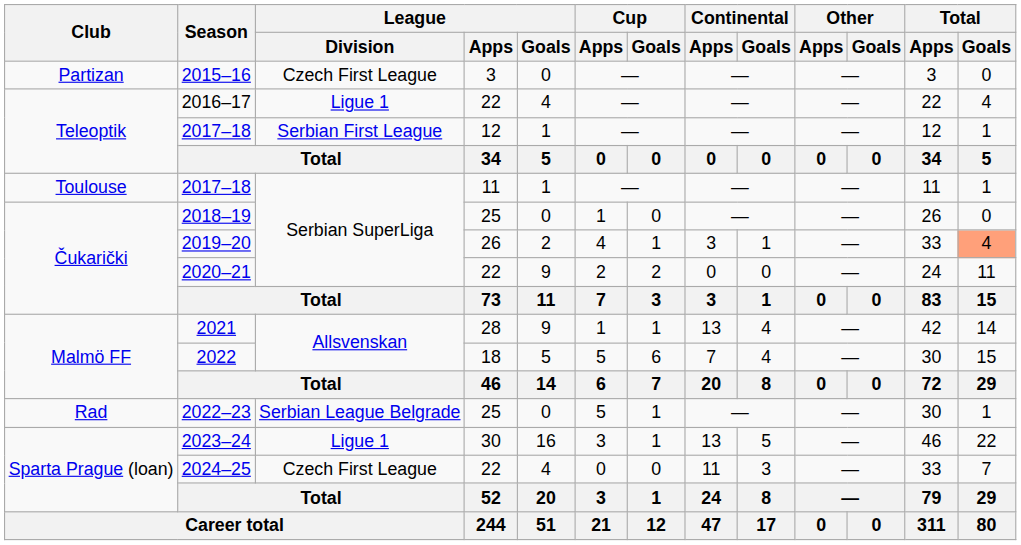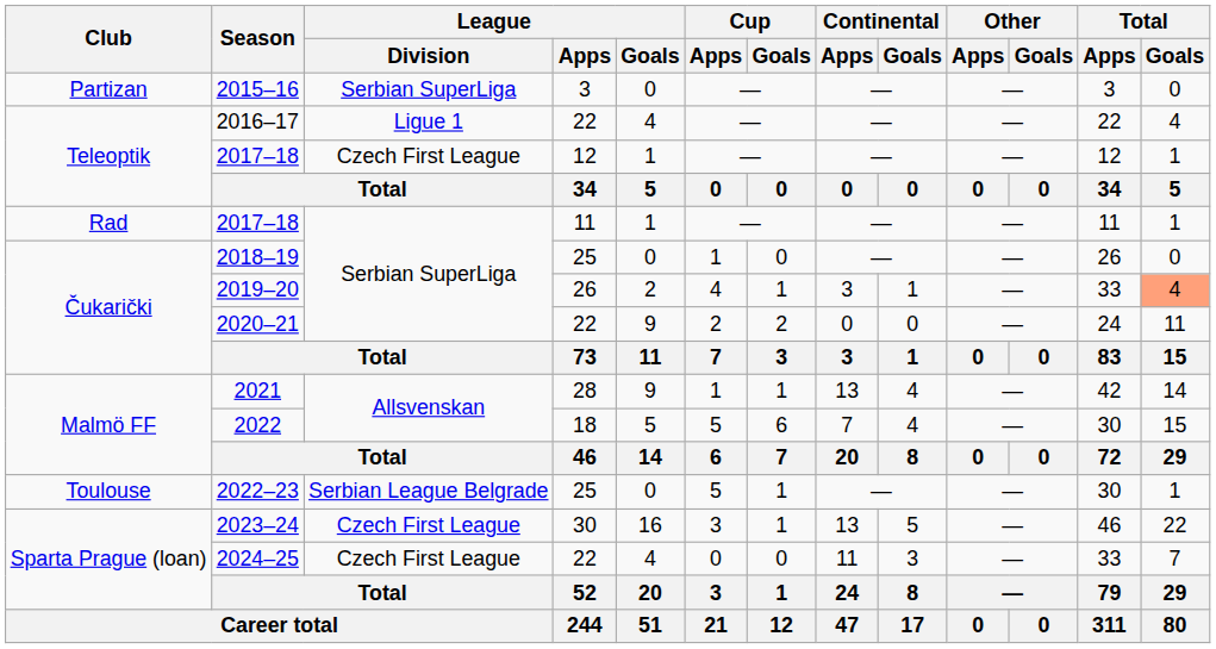 <table class="wikitable" style="text-align: center">
 <tr>
 <th rowspan="2">Club</th>
 <th rowspan="2">Season</th>
 <th colspan="3">League</th>
 <th colspan="2">Cup</th>
 <th colspan="2">Continental</th>
 <th colspan="2">Other</th>
 <th colspan="2">Total</th>
 </tr>
 <tr>
 <th>Division</th>
 <th>Apps</th>
 <th>Goals</th>
 <th>Apps</th>
 <th>Goals</th>
 <th>Apps</th>
 <th>Goals</th>
 <th>Apps</th>
 <th>Goals</th>
 <th>Apps</th>
 <th>Goals</th>
 </tr>
 <tr>
 <td><a href='#'>Partizan</a></td>
 <td><a href='#'>2015–16</a></td>
-<td>Czech First League</td>
+<td><a href='#'>Serbian SuperLiga</a></td>
 <td>3</td>
 <td>0</td>
 <td colspan="2">—</td>
 <td colspan="2">—</td>
 <td colspan="2">—</td>
 <td>3</td>
 <td>0</td>
 </tr>
 <tr>
 <td rowspan="3"><a href='#'>Teleoptik</a></td>
 <td>2016–17</td>
 <td><a href='#'>Ligue 1</a></td>
 <td>22</td>
 <td>4</td>
 <td colspan="2">—</td>
 <td colspan="2">—</td>
 <td colspan="2">—</td>
 <td>22</td>
 <td>4</td>
 </tr>
 <tr>
 <td><a href='#'>2017–18</a></td>
-<td><a href='#'>Serbian First League</a></td>
+<td>Czech First League</td>
 <td>12</td>
 <td>1</td>
 <td colspan="2">—</td>
 <td colspan="2">—</td>
 <td colspan="2">—</td>
 <td>12</td>
 <td>1</td>
 </tr>
 <tr>
 <th colspan="2">Total</th>
 <th>34</th>
 <th>5</th>
 <th>0</th>
 <th>0</th>
 <th>0</th>
 <th>0</th>
 <th>0</th>
 <th>0</th>
 <th>34</th>
 <th>5</th>
 </tr>
 <tr>
-<td><a href='#'>Toulouse</a></td>
+<td><a href='#'>Rad</a></td>
 <td><a href='#'>2017–18</a></td>
 <td rowspan="4">Serbian SuperLiga</td>
 <td>11</td>
 <td>1</td>
 <td colspan="2">—</td>
 <td colspan="2">—</td>
 <td colspan="2">—</td>
 <td>11</td>
 <td>1</td>
 </tr>
 <tr>
 <td rowspan="4"><a href='#'>Čukarički</a></td>
 <td><a href='#'>2018–19</a></td>
 <td>25</td>
 <td>0</td>
 <td>1</td>
 <td>0</td>
 <td colspan="2">—</td>
 <td colspan="2">—</td>
 <td>26</td>
 <td>0</td>
 </tr>
 <tr>
 <td><a href='#'>2019–20</a></td>
 <td>26</td>
 <td>2</td>
 <td>4</td>
 <td>1</td>
 <td>3</td>
 <td>1</td>
 <td colspan="2">—</td>
 <td>33</td>
 <td style="background: lightsalmon;">4</td>
 </tr>
 <tr>
 <td><a href='#'>2020–21</a></td>
 <td>22</td>
 <td>9</td>
 <td>2</td>
 <td>2</td>
 <td>0</td>
 <td>0</td>
 <td colspan="2">—</td>
 <td>24</td>
 <td>11</td>
 </tr>
 <tr>
 <th colspan="2">Total</th>
 <th>73</th>
 <th>11</th>
 <th>7</th>
 <th>3</th>
 <th>3</th>
 <th>1</th>
 <th>0</th>
 <th>0</th>
 <th>83</th>
 <th>15</th>
 </tr>
 <tr>
 <td rowspan="3"><a href='#'>Malmö FF</a></td>
 <td><a href='#'>2021</a></td>
 <td rowspan="2"><a href='#'>Allsvenskan</a></td>
 <td>28</td>
 <td>9</td>
 <td>1</td>
 <td>1</td>
 <td>13</td>
 <td>4</td>
 <td colspan="2">—</td>
 <td>42</td>
 <td>14</td>
 </tr>
 <tr>
 <td><a href='#'>2022</a></td>
 <td>18</td>
 <td>5</td>
 <td>5</td>
 <td>6</td>
 <td>7</td>
 <td>4</td>
 <td colspan="2">—</td>
 <td>30</td>
 <td>15</td>
 </tr>
 <tr>
 <th colspan="2">Total</th>
 <th>46</th>
 <th>14</th>
 <th>6</th>
 <th>7</th>
 <th>20</th>
 <th>8</th>
 <th>0</th>
 <th>0</th>
 <th>72</th>
 <th>29</th>
 </tr>
 <tr>
-<td><a href='#'>Rad</a></td>
+<td><a href='#'>Toulouse</a></td>
 <td><a href='#'>2022–23</a></td>
 <td><a href='#'>Serbian League Belgrade</a></td>
 <td>25</td>
 <td>0</td>
 <td>5</td>
 <td>1</td>
 <td colspan="2">—</td>
 <td colspan="2">—</td>
 <td>30</td>
 <td>1</td>
 </tr>
 <tr>
 <td rowspan="3"><a href='#'>Sparta Prague</a> (loan)</td>
 <td><a href='#'>2023–24</a></td>
-<td><a href='#'>Ligue 1</a></td>
+<td><a href='#'>Czech First League</a></td>
 <td>30</td>
 <td>16</td>
 <td>3</td>
 <td>1</td>
 <td>13</td>
 <td>5</td>
 <td colspan="2">—</td>
 <td>46</td>
 <td>22</td>
 </tr>
 <tr>
 <td><a href='#'>2024–25</a></td>
 <td>Czech First League</td>
 <td>22</td>
 <td>4</td>
 <td>0</td>
 <td>0</td>
 <td>11</td>
 <td>3</td>
 <td colspan="2">—</td>
 <td>33</td>
 <td>7</td>
 </tr>
 <tr>
 <th colspan="2">Total</th>
 <th>52</th>
 <th>20</th>
 <th>3</th>
 <th>1</th>
 <th>24</th>
 <th>8</th>
 <th colspan="2">—</th>
 <th>79</th>
 <th>29</th>
 </tr>
 <tr>
 <th colspan="3">Career total</th>
 <th>244</th>
 <th>51</th>
 <th>21</th>
 <th>12</th>
 <th>47</th>
 <th>17</th>
 <th>0</th>
 <th>0</th>
 <th>311</th>
 <th>80</th>
 </tr>
 </table>
